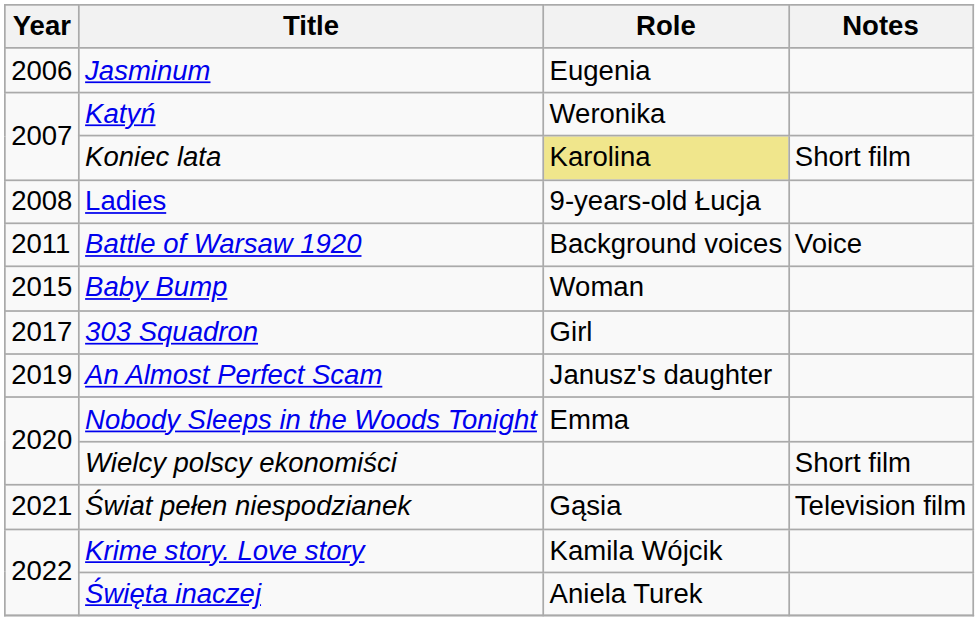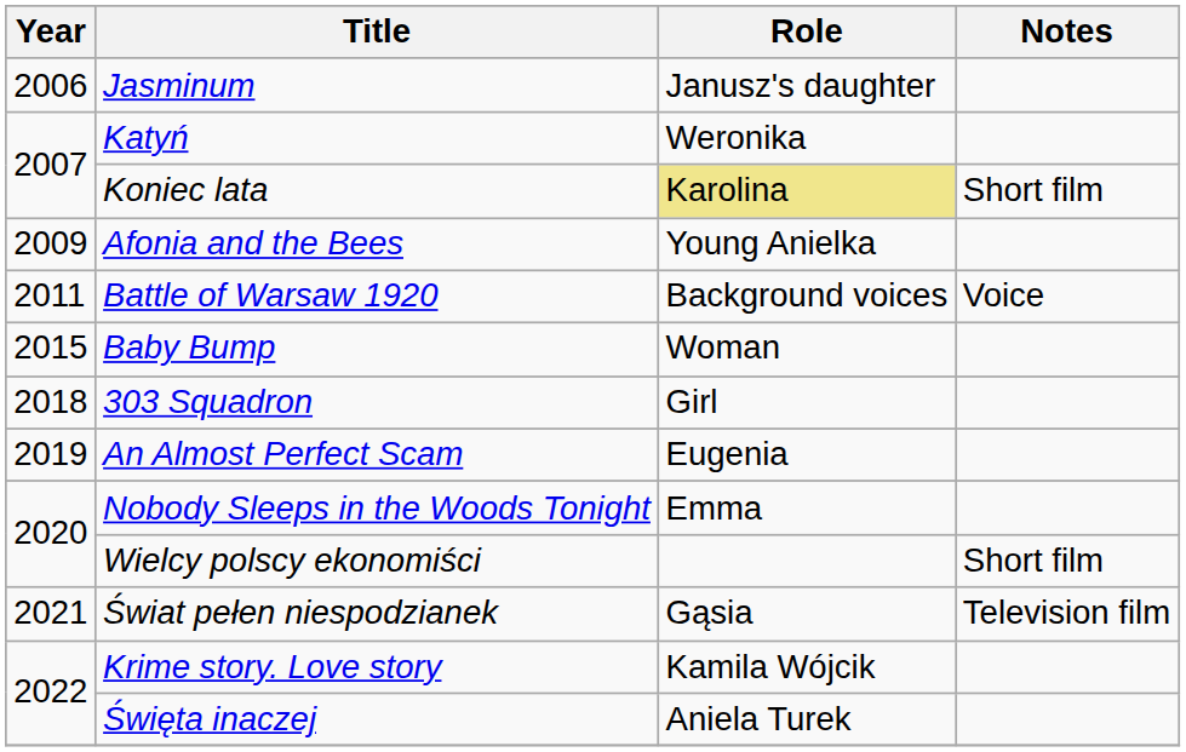 <table class="wikitable plainrowheaders sortable">
 <tr>
 <th scope="col">Year</th>
 <th scope="col">Title</th>
 <th scope="col">Role</th>
 <th scope="col" class="unsortable">Notes</th>
 </tr>
 <tr>
 <td>2006</td>
 <td><em><a href='#'>Jasminum</a></em></td>
-<td>Eugenia</td>
+<td>Janusz's daughter</td>
 <td></td>
 </tr>
 <tr>
 <td rowspan=2>2007</td>
 <td><em><a href='#'>Katyń</a></em></td>
 <td>Weronika</td>
 <td></td>
 </tr>
 <tr>
 <td><em>Koniec lata</em></td>
 <td style="background: khaki;">Karolina</td>
 <td>Short film</td>
 </tr>
 <tr>
-<td>2008</td>
-<td><a href='#'>Ladies</a></td>
-<td>9-years-old Łucja</td>
+<td>2009</td>
+<td><em><a href='#'>Afonia and the Bees</a></em></td>
+<td>Young Anielka</td>
 <td></td>
 </tr>
 <tr>
 <td>2011</td>
 <td><em><a href='#'>Battle of Warsaw 1920</a></em></td>
 <td>Background voices</td>
 <td>Voice</td>
 </tr>
 <tr>
 <td>2015</td>
 <td><em><a href='#'>Baby Bump</a></em></td>
 <td>Woman</td>
 <td></td>
 </tr>
 <tr>
-<td>2017</td>
+<td>2018</td>
 <td><em><a href='#'>303 Squadron</a></em></td>
 <td>Girl</td>
 <td></td>
 </tr>
 <tr>
 <td>2019</td>
 <td><em><a href='#'>An Almost Perfect Scam</a></em></td>
-<td>Janusz's daughter</td>
+<td>Eugenia</td>
 <td></td>
 </tr>
 <tr>
 <td rowspan=2>2020</td>
 <td><em><a href='#'>Nobody Sleeps in the Woods Tonight</a></em></td>
 <td>Emma</td>
 <td></td>
 </tr>
 <tr>
 <td><em>Wielcy polscy ekonomiści</em></td>
 <td></td>
 <td>Short film</td>
 </tr>
 <tr>
 <td>2021</td>
 <td><em>Świat pełen niespodzianek</em></td>
 <td>Gąsia</td>
 <td>Television film</td>
 </tr>
 <tr>
 <td rowspan=2>2022</td>
 <td><em><a href='#'>Krime story. Love story</a></em></td>
 <td>Kamila Wójcik</td>
 <td></td>
 </tr>
 <tr>
 <td><em><a href='#'>Święta inaczej</a></em></td>
 <td>Aniela Turek</td>
 <td></td>
 </tr>
 <tr>
 </tr>
 </table>
